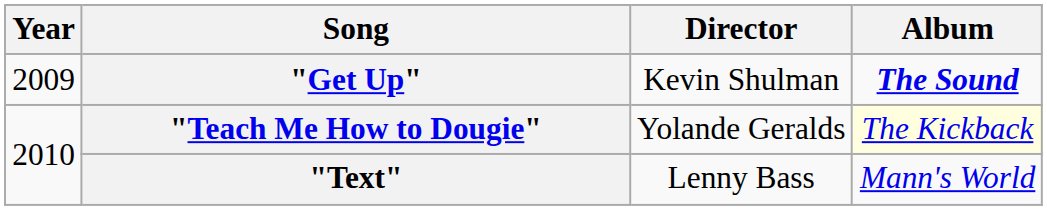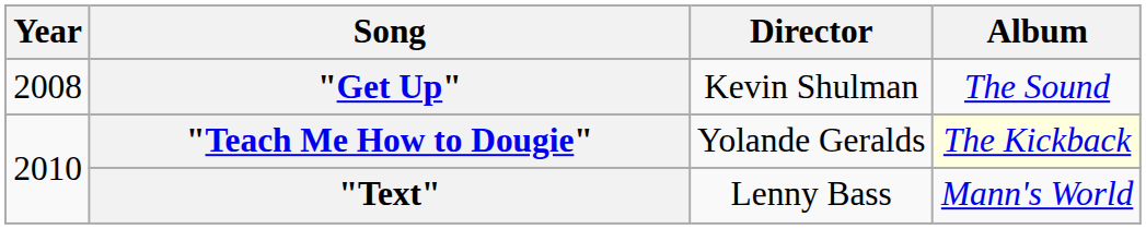 <table class="wikitable plainrowheaders" style="text-align:center;">
 <tr>
 <th scope="col">Year</th>
 <th scope="col" style="width:17em;">Song</th>
 <th scope="col">Director</th>
 <th scope="col">Album</th>
 </tr>
 <tr>
-<td>2009</td>
+<td>2008</td>
 <th scope="row">"<a href='#'>Get Up</a>"</th>
 <td>Kevin Shulman</td>
-<td><strong><a href='#'><em>The Sound</em></a></strong></td>
+<td><a href='#'><em>The Sound</em></a></td>
 </tr>
 <tr>
 <td rowspan="2">2010</td>
 <th scope="row">"<a href='#'>Teach Me How to Dougie</a>"</th>
 <td>Yolande Geralds</td>
 <td style="background: lightyellow;"><a href='#'><em>The Kickback</em></a></td>
 </tr>
 <tr>
 <th scope="row">"Text"</th>
 <td>Lenny Bass</td>
 <td><em><a href='#'>Mann's World</a></em></td>
 </tr>
 </table>
